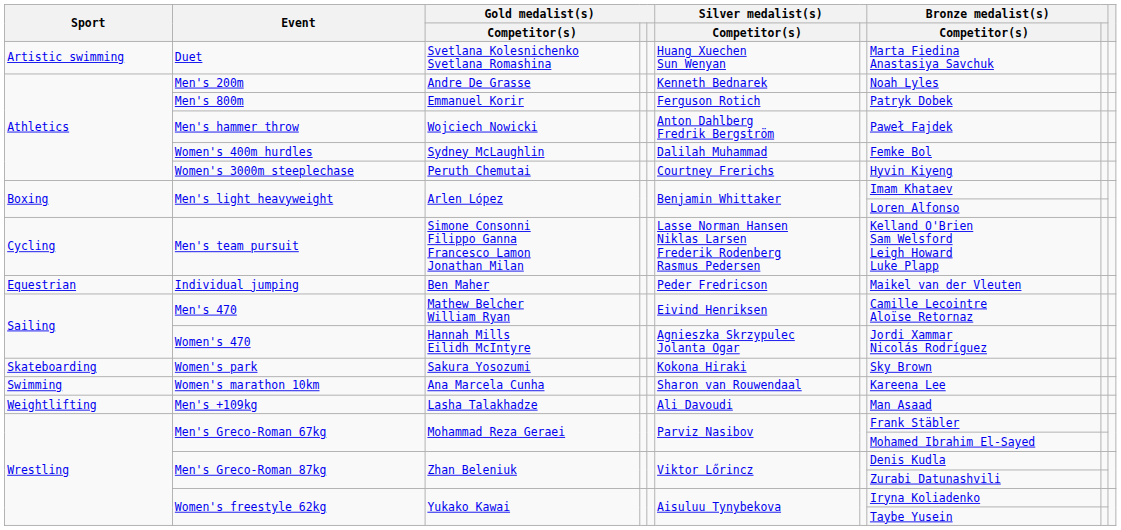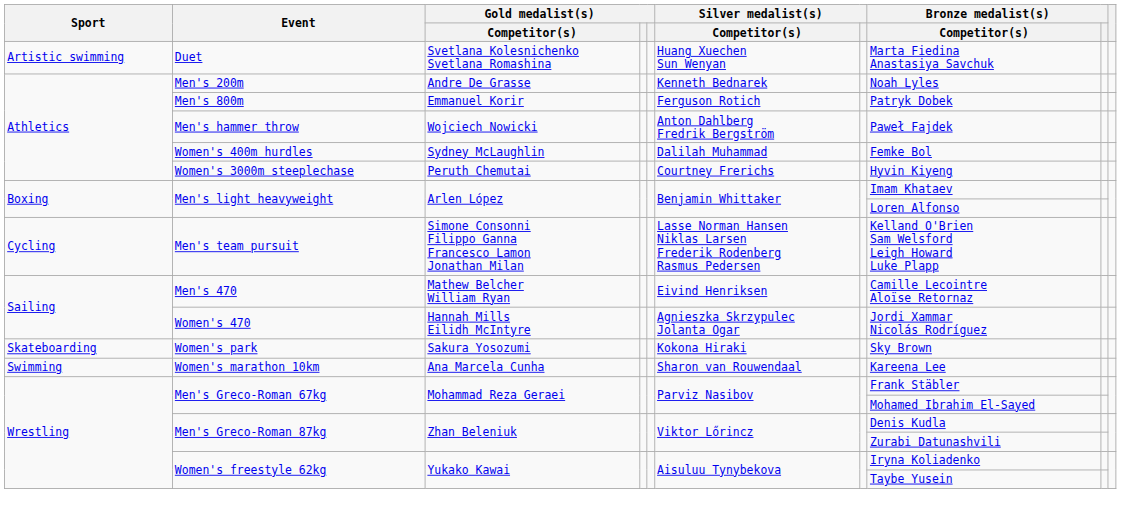 <table class="wikitable" style="width:100%;">
 <tr>
 <th rowspan="2">Sport</th>
 <th rowspan="2">Event</th>
 <th colspan="3">Gold medalist(s)</th>
 <th colspan="2">Silver medalist(s)</th>
 <th colspan="2">Bronze medalist(s)</th>
 <th rowspan="2"></th>
 </tr>
 <tr>
 <th>Competitor(s)</th>
 <th></th>
 <th></th>
 <th>Competitor(s)</th>
 <th></th>
 <th>Competitor(s)</th>
 <th></th>
 </tr>
 <tr>
 <td><a href='#'>Artistic swimming</a></td>
 <td><a href='#'>Duet</a></td>
 <td><a href='#'>Svetlana Kolesnichenko</a><br><a href='#'>Svetlana Romashina</a></td>
 <td></td>
 <td></td>
 <td><a href='#'>Huang Xuechen</a><br><a href='#'>Sun Wenyan</a></td>
 <td></td>
 <td><a href='#'>Marta Fiedina</a><br><a href='#'>Anastasiya Savchuk</a></td>
 <td></td>
 <td></td>
 </tr>
 <tr>
 <td rowspan="5"><a href='#'>Athletics</a></td>
 <td><a href='#'>Men's 200m</a></td>
 <td><a href='#'>Andre De Grasse</a></td>
 <td></td>
 <td></td>
 <td><a href='#'>Kenneth Bednarek</a></td>
 <td></td>
 <td><a href='#'>Noah Lyles</a></td>
 <td></td>
 <td></td>
 </tr>
 <tr>
 <td><a href='#'>Men's 800m</a></td>
 <td><a href='#'>Emmanuel Korir</a></td>
 <td></td>
 <td></td>
 <td><a href='#'>Ferguson Rotich</a></td>
 <td></td>
 <td><a href='#'>Patryk Dobek</a></td>
 <td></td>
 <td></td>
 </tr>
 <tr>
 <td><a href='#'>Men's hammer throw</a></td>
 <td><a href='#'>Wojciech Nowicki</a></td>
 <td></td>
 <td></td>
 <td><a href='#'>Anton Dahlberg</a><br> <a href='#'>Fredrik Bergström</a></td>
 <td></td>
 <td><a href='#'>Paweł Fajdek</a></td>
 <td></td>
 <td></td>
 </tr>
 <tr>
 <td><a href='#'>Women's 400m hurdles</a></td>
 <td><a href='#'>Sydney McLaughlin</a></td>
 <td></td>
 <td></td>
 <td><a href='#'>Dalilah Muhammad</a></td>
 <td></td>
 <td><a href='#'>Femke Bol</a></td>
 <td></td>
 <td></td>
 </tr>
 <tr>
 <td><a href='#'>Women's 3000m steeplechase</a></td>
 <td><a href='#'>Peruth Chemutai</a></td>
 <td></td>
 <td></td>
 <td><a href='#'>Courtney Frerichs</a></td>
 <td></td>
 <td><a href='#'>Hyvin Kiyeng</a></td>
 <td></td>
 <td></td>
 </tr>
 <tr>
 <td rowspan="2"><a href='#'>Boxing</a></td>
 <td rowspan="2"><a href='#'>Men's light heavyweight</a></td>
 <td rowspan="2"><a href='#'>Arlen López</a></td>
 <td rowspan="2"></td>
 <td rowspan="2"></td>
 <td rowspan="2"><a href='#'>Benjamin Whittaker</a></td>
 <td rowspan="2"></td>
 <td><a href='#'>Imam Khataev</a></td>
 <td></td>
 <td rowspan="2"></td>
 </tr>
 <tr>
 <td><a href='#'>Loren Alfonso</a></td>
 <td></td>
 </tr>
 <tr>
 <td><a href='#'>Cycling</a></td>
 <td><a href='#'>Men's team pursuit</a></td>
 <td><a href='#'>Simone Consonni</a><br><a href='#'>Filippo Ganna</a><br><a href='#'>Francesco Lamon</a><br><a href='#'>Jonathan Milan</a></td>
 <td></td>
 <td></td>
 <td><a href='#'>Lasse Norman Hansen</a><br><a href='#'>Niklas Larsen</a><br><a href='#'>Frederik Rodenberg</a><br><a href='#'>Rasmus Pedersen</a></td>
 <td></td>
 <td><a href='#'>Kelland O'Brien</a><br><a href='#'>Sam Welsford</a><br><a href='#'>Leigh Howard</a><br><a href='#'>Luke Plapp</a></td>
 <td></td>
 <td></td>
 </tr>
 <tr>
-<td><a href='#'>Equestrian</a></td>
-<td><a href='#'>Individual jumping</a></td>
-<td><a href='#'>Ben Maher</a></td>
-<td></td>
-<td></td>
-<td><a href='#'>Peder Fredricson</a></td>
-<td></td>
-<td><a href='#'>Maikel van der Vleuten</a></td>
-<td></td>
-<td></td>
-</tr>
-<tr>
 <td rowspan="2"><a href='#'>Sailing</a></td>
 <td><a href='#'>Men's 470</a></td>
 <td><a href='#'>Mathew Belcher</a><br> <a href='#'>William Ryan</a></td>
 <td></td>
 <td></td>
 <td><a href='#'>Eivind Henriksen</a></td>
 <td></td>
 <td><a href='#'>Camille Lecointre</a><br><a href='#'>Aloïse Retornaz</a></td>
 <td></td>
 <td></td>
 </tr>
 <tr>
 <td><a href='#'>Women's 470</a></td>
 <td><a href='#'>Hannah Mills</a><br><a href='#'>Eilidh McIntyre</a></td>
 <td></td>
 <td></td>
 <td><a href='#'>Agnieszka Skrzypulec</a><br><a href='#'>Jolanta Ogar</a></td>
 <td></td>
 <td><a href='#'>Jordi Xammar</a><br> <a href='#'>Nicolás Rodríguez</a></td>
 <td></td>
 <td></td>
 </tr>
 <tr>
 <td><a href='#'>Skateboarding</a></td>
 <td><a href='#'>Women's park</a></td>
 <td><a href='#'>Sakura Yosozumi</a></td>
 <td></td>
 <td></td>
 <td><a href='#'>Kokona Hiraki</a></td>
 <td></td>
 <td><a href='#'>Sky Brown</a></td>
 <td></td>
 <td></td>
 </tr>
 <tr>
 <td><a href='#'>Swimming</a></td>
 <td><a href='#'>Women's marathon 10km</a></td>
 <td><a href='#'>Ana Marcela Cunha</a></td>
 <td></td>
 <td></td>
 <td><a href='#'>Sharon van Rouwendaal</a></td>
 <td></td>
 <td><a href='#'>Kareena Lee</a></td>
-<td></td>
-<td></td>
-</tr>
-<tr>
-<td><a href='#'>Weightlifting</a></td>
-<td><a href='#'>Men's +109kg</a></td>
-<td><a href='#'>Lasha Talakhadze</a></td>
-<td></td>
-<td></td>
-<td><a href='#'>Ali Davoudi</a></td>
-<td></td>
-<td><a href='#'>Man Asaad</a></td>
 <td></td>
 <td></td>
 </tr>
 <tr>
 <td rowspan="6"><a href='#'>Wrestling</a></td>
 <td rowspan="2"><a href='#'>Men's Greco-Roman 67kg</a></td>
 <td rowspan="2"><a href='#'>Mohammad Reza Geraei</a></td>
 <td rowspan="2"></td>
 <td rowspan="2"></td>
 <td rowspan="2"><a href='#'>Parviz Nasibov</a></td>
 <td rowspan="2"></td>
 <td><a href='#'>Frank Stäbler</a></td>
 <td></td>
 <td rowspan="2"></td>
 </tr>
 <tr>
 <td><a href='#'>Mohamed Ibrahim El-Sayed</a></td>
 <td></td>
 </tr>
 <tr>
 <td rowspan="2"><a href='#'>Men's Greco-Roman 87kg</a></td>
 <td rowspan="2"><a href='#'>Zhan Beleniuk</a></td>
 <td rowspan="2"></td>
 <td rowspan="2"></td>
 <td rowspan="2"><a href='#'>Viktor Lőrincz</a></td>
 <td rowspan="2"></td>
 <td><a href='#'>Denis Kudla</a></td>
 <td></td>
 <td rowspan="2"></td>
 </tr>
 <tr>
 <td><a href='#'>Zurabi Datunashvili</a></td>
 <td></td>
 </tr>
 <tr>
 <td rowspan="2"><a href='#'>Women's freestyle 62kg</a></td>
 <td rowspan="2"><a href='#'>Yukako Kawai</a></td>
 <td rowspan="2"></td>
 <td rowspan="2"></td>
 <td rowspan="2"><a href='#'>Aisuluu Tynybekova</a></td>
 <td rowspan="2"></td>
 <td><a href='#'>Iryna Koliadenko</a></td>
 <td></td>
 <td rowspan="2"></td>
 </tr>
 <tr>
 <td><a href='#'>Taybe Yusein</a></td>
 <td></td>
 </tr>
 </table>
